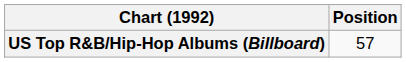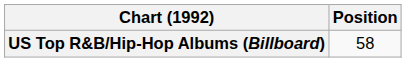 <table class="wikitable plainrowheaders" style="text-align:center">
 <tr>
 <th scope="col">Chart (1992)</th>
 <th scope="col">Position</th>
 </tr>
 <tr>
 <th scope="row">US Top R&B/Hip-Hop Albums (<em>Billboard</em>)</th>
-<td>57</td>
+<td>58</td>
 </tr>
 </table>
